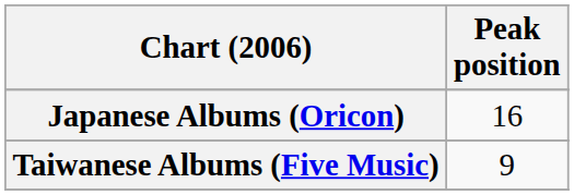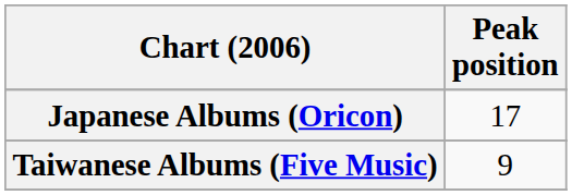 <table class="wikitable sortable plainrowheaders" style="text-align:center">
 <tr>
 <th align="left">Chart (2006)</th>
 <th align="center">Peak<br>position</th>
 </tr>
 <tr>
 </tr>
 <tr>
 </tr>
 <tr>
 </tr>
 <tr>
 </tr>
 <tr>
 </tr>
 <tr>
 </tr>
 <tr>
 </tr>
 <tr>
 </tr>
 <tr>
 </tr>
 <tr>
 <th scope="row">Japanese Albums (<a href='#'>Oricon</a>)</th>
-<td align="center">16</td>
+<td align="center">17</td>
 </tr>
 <tr>
 </tr>
 <tr>
 </tr>
 <tr>
 </tr>
 <tr>
 <th scope="row">Taiwanese Albums (<a href='#'>Five Music</a>)</th>
 <td>9</td>
 </tr>
 <tr>
 </tr>
 </table>
